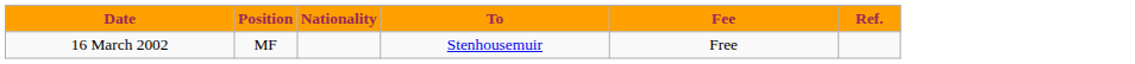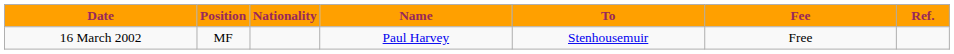 <table class="wikitable"  style="text-align:center; font-size:90%; ">
 <tr>
 <th style="background:#ffa000; color:#98285c; width:200px;">Date</th>
 <th style="background:#ffa000; color:#98285c; width:50px;">Position</th>
 <th style="background:#ffa000; color:#98285c; width:50px;">Nationality</th>
+<th style="background:#ffa000; color:#98285c; width:200px;">Name</th>
 <th style="background:#ffa000; color:#98285c; width:200px;">To</th>
 <th style="background:#ffa000; color:#98285c; width:200px;">Fee</th>
 <th style="background:#ffa000; color:#98285c; width:50px;">Ref.</th>
 </tr>
 <tr>
 <td>16 March 2002</td>
 <td>MF</td>
 <td></td>
+<td><a href='#'>Paul Harvey</a></td>
 <td><a href='#'>Stenhousemuir</a></td>
 <td>Free</td>
 <td></td>
 </tr>
 </table>
